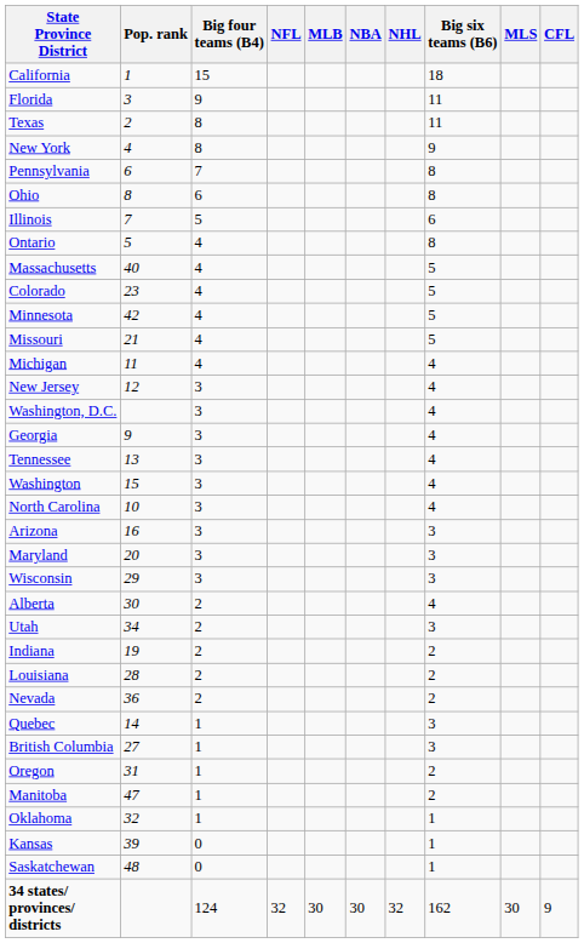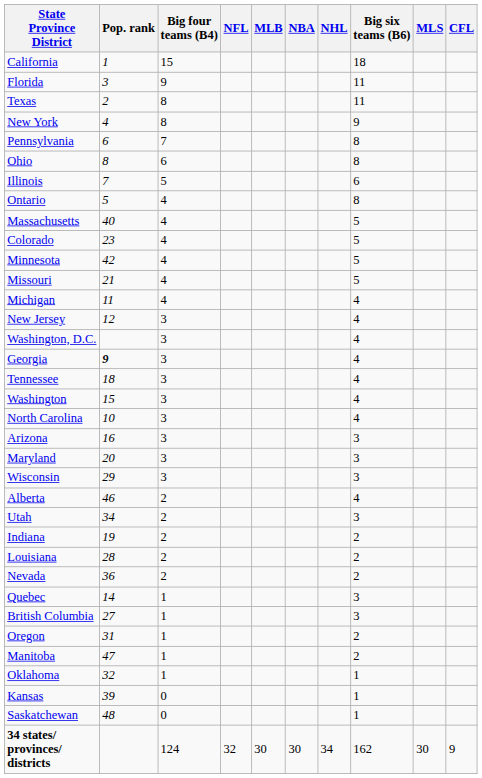 <table class="wikitable sortable">
 <tr>
 <th><a href='#'>State</a><br><a href='#'>Province</a><br><a href='#'>District</a></th>
 <th>Pop. rank</th>
 <th>Big four<br>teams (B4)</th>
 <th><a href='#'>NFL</a></th>
 <th><a href='#'>MLB</a></th>
 <th><a href='#'>NBA</a></th>
 <th><a href='#'>NHL</a></th>
 <th>Big six<br>teams (B6)</th>
 <th><a href='#'>MLS</a></th>
 <th><a href='#'>CFL</a></th>
 </tr>
 <tr>
 <td> <a href='#'>California</a></td>
 <td><em>1</em></td>
 <td>15</td>
 <td></td>
 <td></td>
 <td></td>
 <td></td>
 <td>18</td>
 <td></td>
 <td align=center></td>
 </tr>
 <tr>
 <td> <a href='#'>Florida</a></td>
 <td><em>3</em></td>
 <td>9</td>
 <td></td>
 <td></td>
 <td></td>
 <td></td>
 <td>11</td>
 <td></td>
 <td align=center></td>
 </tr>
 <tr>
 <td> <a href='#'>Texas</a></td>
 <td><em>2</em></td>
 <td>8</td>
 <td></td>
 <td></td>
 <td></td>
 <td></td>
 <td>11</td>
 <td></td>
 <td align=center></td>
 </tr>
 <tr>
 <td> <a href='#'>New York</a></td>
 <td><em>4</em></td>
 <td>8</td>
 <td></td>
 <td></td>
 <td></td>
 <td></td>
 <td>9</td>
 <td></td>
 <td align=center></td>
 </tr>
 <tr>
 <td> <a href='#'>Pennsylvania</a></td>
 <td><em>6</em></td>
 <td>7</td>
 <td></td>
 <td></td>
 <td></td>
 <td></td>
 <td>8</td>
 <td></td>
 <td align=center></td>
 </tr>
 <tr>
 <td> <a href='#'>Ohio</a></td>
 <td><em>8</em></td>
 <td>6</td>
 <td></td>
 <td></td>
 <td></td>
 <td></td>
 <td>8</td>
 <td></td>
 <td align=center></td>
 </tr>
 <tr>
 <td> <a href='#'>Illinois</a></td>
 <td><em>7</em></td>
 <td>5</td>
 <td></td>
 <td></td>
 <td></td>
 <td></td>
 <td>6</td>
 <td></td>
 <td align=center></td>
 </tr>
 <tr>
 <td> <a href='#'>Ontario</a></td>
 <td><em>5</em></td>
 <td>4</td>
 <td align=center></td>
 <td></td>
 <td></td>
 <td></td>
 <td>8</td>
 <td></td>
 <td></td>
 </tr>
 <tr>
 <td> <a href='#'>Massachusetts</a></td>
 <td><em>40</em></td>
 <td>4</td>
 <td></td>
 <td></td>
 <td></td>
 <td></td>
 <td>5</td>
 <td></td>
 <td align=center></td>
 </tr>
 <tr>
 <td> <a href='#'>Colorado</a></td>
 <td><em>23</em></td>
 <td>4</td>
 <td></td>
 <td></td>
 <td></td>
 <td></td>
 <td>5</td>
 <td></td>
 <td align=center></td>
 </tr>
 <tr>
 <td> <a href='#'>Minnesota</a></td>
 <td><em>42</em></td>
 <td>4</td>
 <td></td>
 <td></td>
 <td></td>
 <td></td>
 <td>5</td>
 <td></td>
 <td align=center></td>
 </tr>
 <tr>
 <td> <a href='#'>Missouri</a></td>
 <td><em>21</em></td>
 <td>4</td>
 <td></td>
 <td></td>
 <td align=center></td>
 <td></td>
 <td>5</td>
 <td></td>
 <td align=center></td>
 </tr>
 <tr>
 <td> <a href='#'>Michigan</a></td>
 <td><em>11</em></td>
 <td>4</td>
 <td></td>
 <td></td>
 <td></td>
 <td></td>
 <td>4</td>
 <td align=center></td>
 <td align=center></td>
 </tr>
 <tr>
 <td> <a href='#'>New Jersey</a></td>
 <td><em>12</em></td>
 <td>3</td>
 <td></td>
 <td align=center></td>
 <td></td>
 <td></td>
 <td>4</td>
 <td></td>
 <td align=center></td>
 </tr>
 <tr>
 <td> <a href='#'>Washington, D.C.</a></td>
 <td></td>
 <td>3</td>
 <td align=center></td>
 <td></td>
 <td></td>
 <td></td>
 <td>4</td>
 <td></td>
 <td align=center></td>
 </tr>
 <tr>
 <td> <a href='#'>Georgia</a></td>
-<td><em>9</em></td>
+<td><strong><em>9</em></strong></td>
 <td>3</td>
 <td></td>
 <td></td>
 <td></td>
 <td align=center></td>
 <td>4</td>
 <td></td>
 <td align=center></td>
 </tr>
 <tr>
 <td> <a href='#'>Tennessee</a></td>
-<td><em>13</em></td>
+<td><em>18</em></td>
 <td>3</td>
 <td></td>
 <td align=center></td>
 <td></td>
 <td></td>
 <td>4</td>
 <td></td>
 <td align=center></td>
 </tr>
 <tr>
 <td> <a href='#'>Washington</a></td>
 <td><em>15</em></td>
 <td>3</td>
 <td></td>
 <td></td>
 <td align=center></td>
 <td></td>
 <td>4</td>
 <td></td>
 <td align=center></td>
 </tr>
 <tr>
 <td> <a href='#'>North Carolina</a></td>
 <td><em>10</em></td>
 <td>3</td>
 <td></td>
 <td align=center></td>
 <td></td>
 <td></td>
 <td>4</td>
 <td></td>
 <td align=center></td>
 </tr>
 <tr>
 <td> <a href='#'>Arizona</a></td>
 <td><em>16</em></td>
 <td>3</td>
 <td></td>
 <td></td>
 <td></td>
 <td></td>
 <td 3>3</td>
 <td align=center></td>
 <td align=center></td>
 </tr>
 <tr>
 <td> <a href='#'>Maryland</a></td>
 <td><em>20</em></td>
 <td>3</td>
 <td></td>
 <td></td>
 <td align=center></td>
 <td align=center></td>
 <td>3</td>
 <td align=center></td>
 <td align=center></td>
 </tr>
 <tr>
 <td> <a href='#'>Wisconsin</a></td>
 <td><em>29</em></td>
 <td>3</td>
 <td></td>
 <td></td>
 <td></td>
 <td align=center></td>
 <td>3</td>
 <td align=center></td>
 <td align=center></td>
 </tr>
 <tr>
 <td> <a href='#'>Alberta</a></td>
-<td><em>30</em></td>
+<td><em>46</em></td>
 <td>2</td>
 <td align=center></td>
 <td align=center></td>
 <td align=center></td>
 <td></td>
 <td>4</td>
 <td align=center></td>
 <td></td>
 </tr>
 <tr>
 <td> <a href='#'>Utah</a></td>
 <td><em>34</em></td>
 <td>2</td>
 <td align=center></td>
 <td align=center></td>
 <td></td>
 <td></td>
 <td>3</td>
 <td></td>
 <td align=center></td>
 </tr>
 <tr>
 <td> <a href='#'>Indiana</a></td>
 <td><em>19</em></td>
 <td>2</td>
 <td></td>
 <td align=center></td>
 <td></td>
 <td align=center></td>
 <td>2</td>
 <td align=center></td>
 <td align=center></td>
 </tr>
 <tr>
 <td> <a href='#'>Louisiana</a></td>
 <td><em>28</em></td>
 <td>2</td>
 <td></td>
 <td align=center></td>
 <td></td>
 <td align=center></td>
 <td>2</td>
 <td align=center></td>
 <td align=center></td>
 </tr>
 <tr>
 <td> <a href='#'>Nevada</a></td>
 <td><em>36</em></td>
 <td>2</td>
 <td></td>
 <td align=center></td>
 <td align=center></td>
 <td></td>
 <td>2</td>
 <td align=center></td>
 <td align=center></td>
 </tr>
 <tr>
 <td> <a href='#'>Quebec</a></td>
 <td><em>14</em></td>
 <td>1</td>
 <td align=center></td>
 <td align=center></td>
 <td align=center></td>
 <td></td>
 <td>3</td>
 <td></td>
 <td></td>
 </tr>
 <tr>
 <td> <a href='#'>British Columbia</a></td>
 <td><em>27</em></td>
 <td>1</td>
 <td align=center></td>
 <td align=center></td>
 <td align=center></td>
 <td></td>
 <td>3</td>
 <td></td>
 <td></td>
 </tr>
 <tr>
 <td> <a href='#'>Oregon</a></td>
 <td><em>31</em></td>
 <td>1</td>
 <td align=center></td>
 <td align=center></td>
 <td></td>
 <td align=center></td>
 <td>2</td>
 <td></td>
 <td align=center></td>
 </tr>
 <tr>
 <td> <a href='#'>Manitoba</a></td>
 <td><em>47</em></td>
 <td>1</td>
 <td align=center></td>
 <td align=center></td>
 <td align=center></td>
 <td></td>
 <td>2</td>
 <td align=center></td>
 <td></td>
 </tr>
 <tr>
 <td> <a href='#'>Oklahoma</a></td>
 <td><em>32</em></td>
 <td>1</td>
 <td align=center></td>
 <td align=center></td>
 <td></td>
 <td align=center></td>
 <td>1</td>
 <td align=center></td>
 <td align=center></td>
 </tr>
 <tr>
 <td> <a href='#'>Kansas</a></td>
 <td><em>39</em></td>
 <td>0</td>
 <td align=center></td>
 <td align=center></td>
 <td align=center></td>
 <td align=center></td>
 <td>1</td>
 <td></td>
 <td align=center></td>
 </tr>
 <tr>
 <td> <a href='#'>Saskatchewan</a></td>
 <td><em>48</em></td>
 <td>0</td>
 <td align=center></td>
 <td align=center></td>
 <td align=center></td>
 <td align=center></td>
 <td>1</td>
 <td align=center></td>
 <td></td>
 </tr>
 <tr class="sortbottom">
 <td><strong>34 states/<br>provinces/<br>districts</strong></td>
 <td></td>
 <td>124</td>
 <td>32</td>
 <td>30</td>
 <td>30</td>
-<td>32</td>
+<td>34</td>
 <td>162</td>
 <td>30</td>
 <td>9</td>
 </tr>
 </table>
